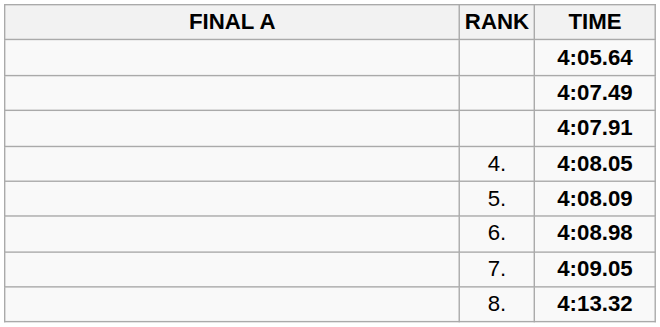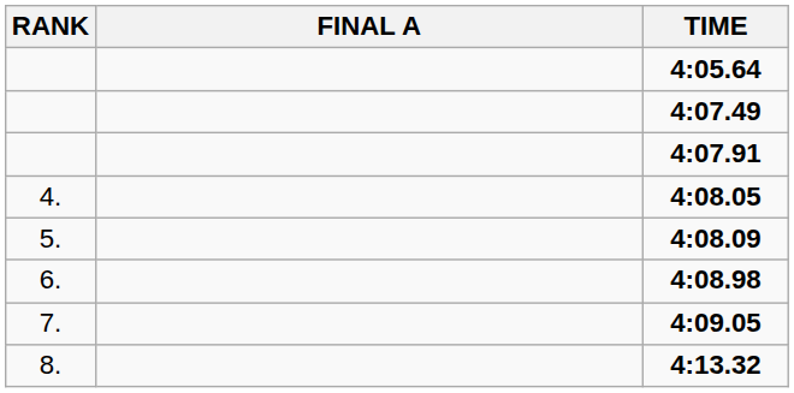 <table class="wikitable">
 <tr>
+<th>RANK</th>
 <th style="width: 20em">FINAL A</th>
-<th>RANK</th>
 <th style="width: 5em">TIME</th>
 </tr>
 <tr>
+<td align="center"></td>
 <td></td>
-<td align="center"></td>
 <td align="center"><strong>4:05.64</strong></td>
 </tr>
 <tr>
+<td align="center"></td>
 <td></td>
-<td align="center"></td>
 <td align="center"><strong>4:07.49</strong></td>
 </tr>
 <tr>
+<td align="center"></td>
 <td></td>
-<td align="center"></td>
 <td align="center"><strong>4:07.91</strong></td>
 </tr>
 <tr>
+<td align="center">4.</td>
 <td></td>
-<td align="center">4.</td>
 <td align="center"><strong>4:08.05</strong></td>
 </tr>
 <tr>
+<td align="center">5.</td>
 <td></td>
-<td align="center">5.</td>
 <td align="center"><strong>4:08.09</strong></td>
 </tr>
 <tr>
+<td align="center">6.</td>
 <td></td>
-<td align="center">6.</td>
 <td align="center"><strong>4:08.98</strong></td>
 </tr>
 <tr>
+<td align="center">7.</td>
 <td></td>
-<td align="center">7.</td>
 <td align="center"><strong>4:09.05</strong></td>
 </tr>
 <tr>
+<td align="center">8.</td>
 <td></td>
-<td align="center">8.</td>
 <td align="center"><strong>4:13.32</strong></td>
 </tr>
 </table>
